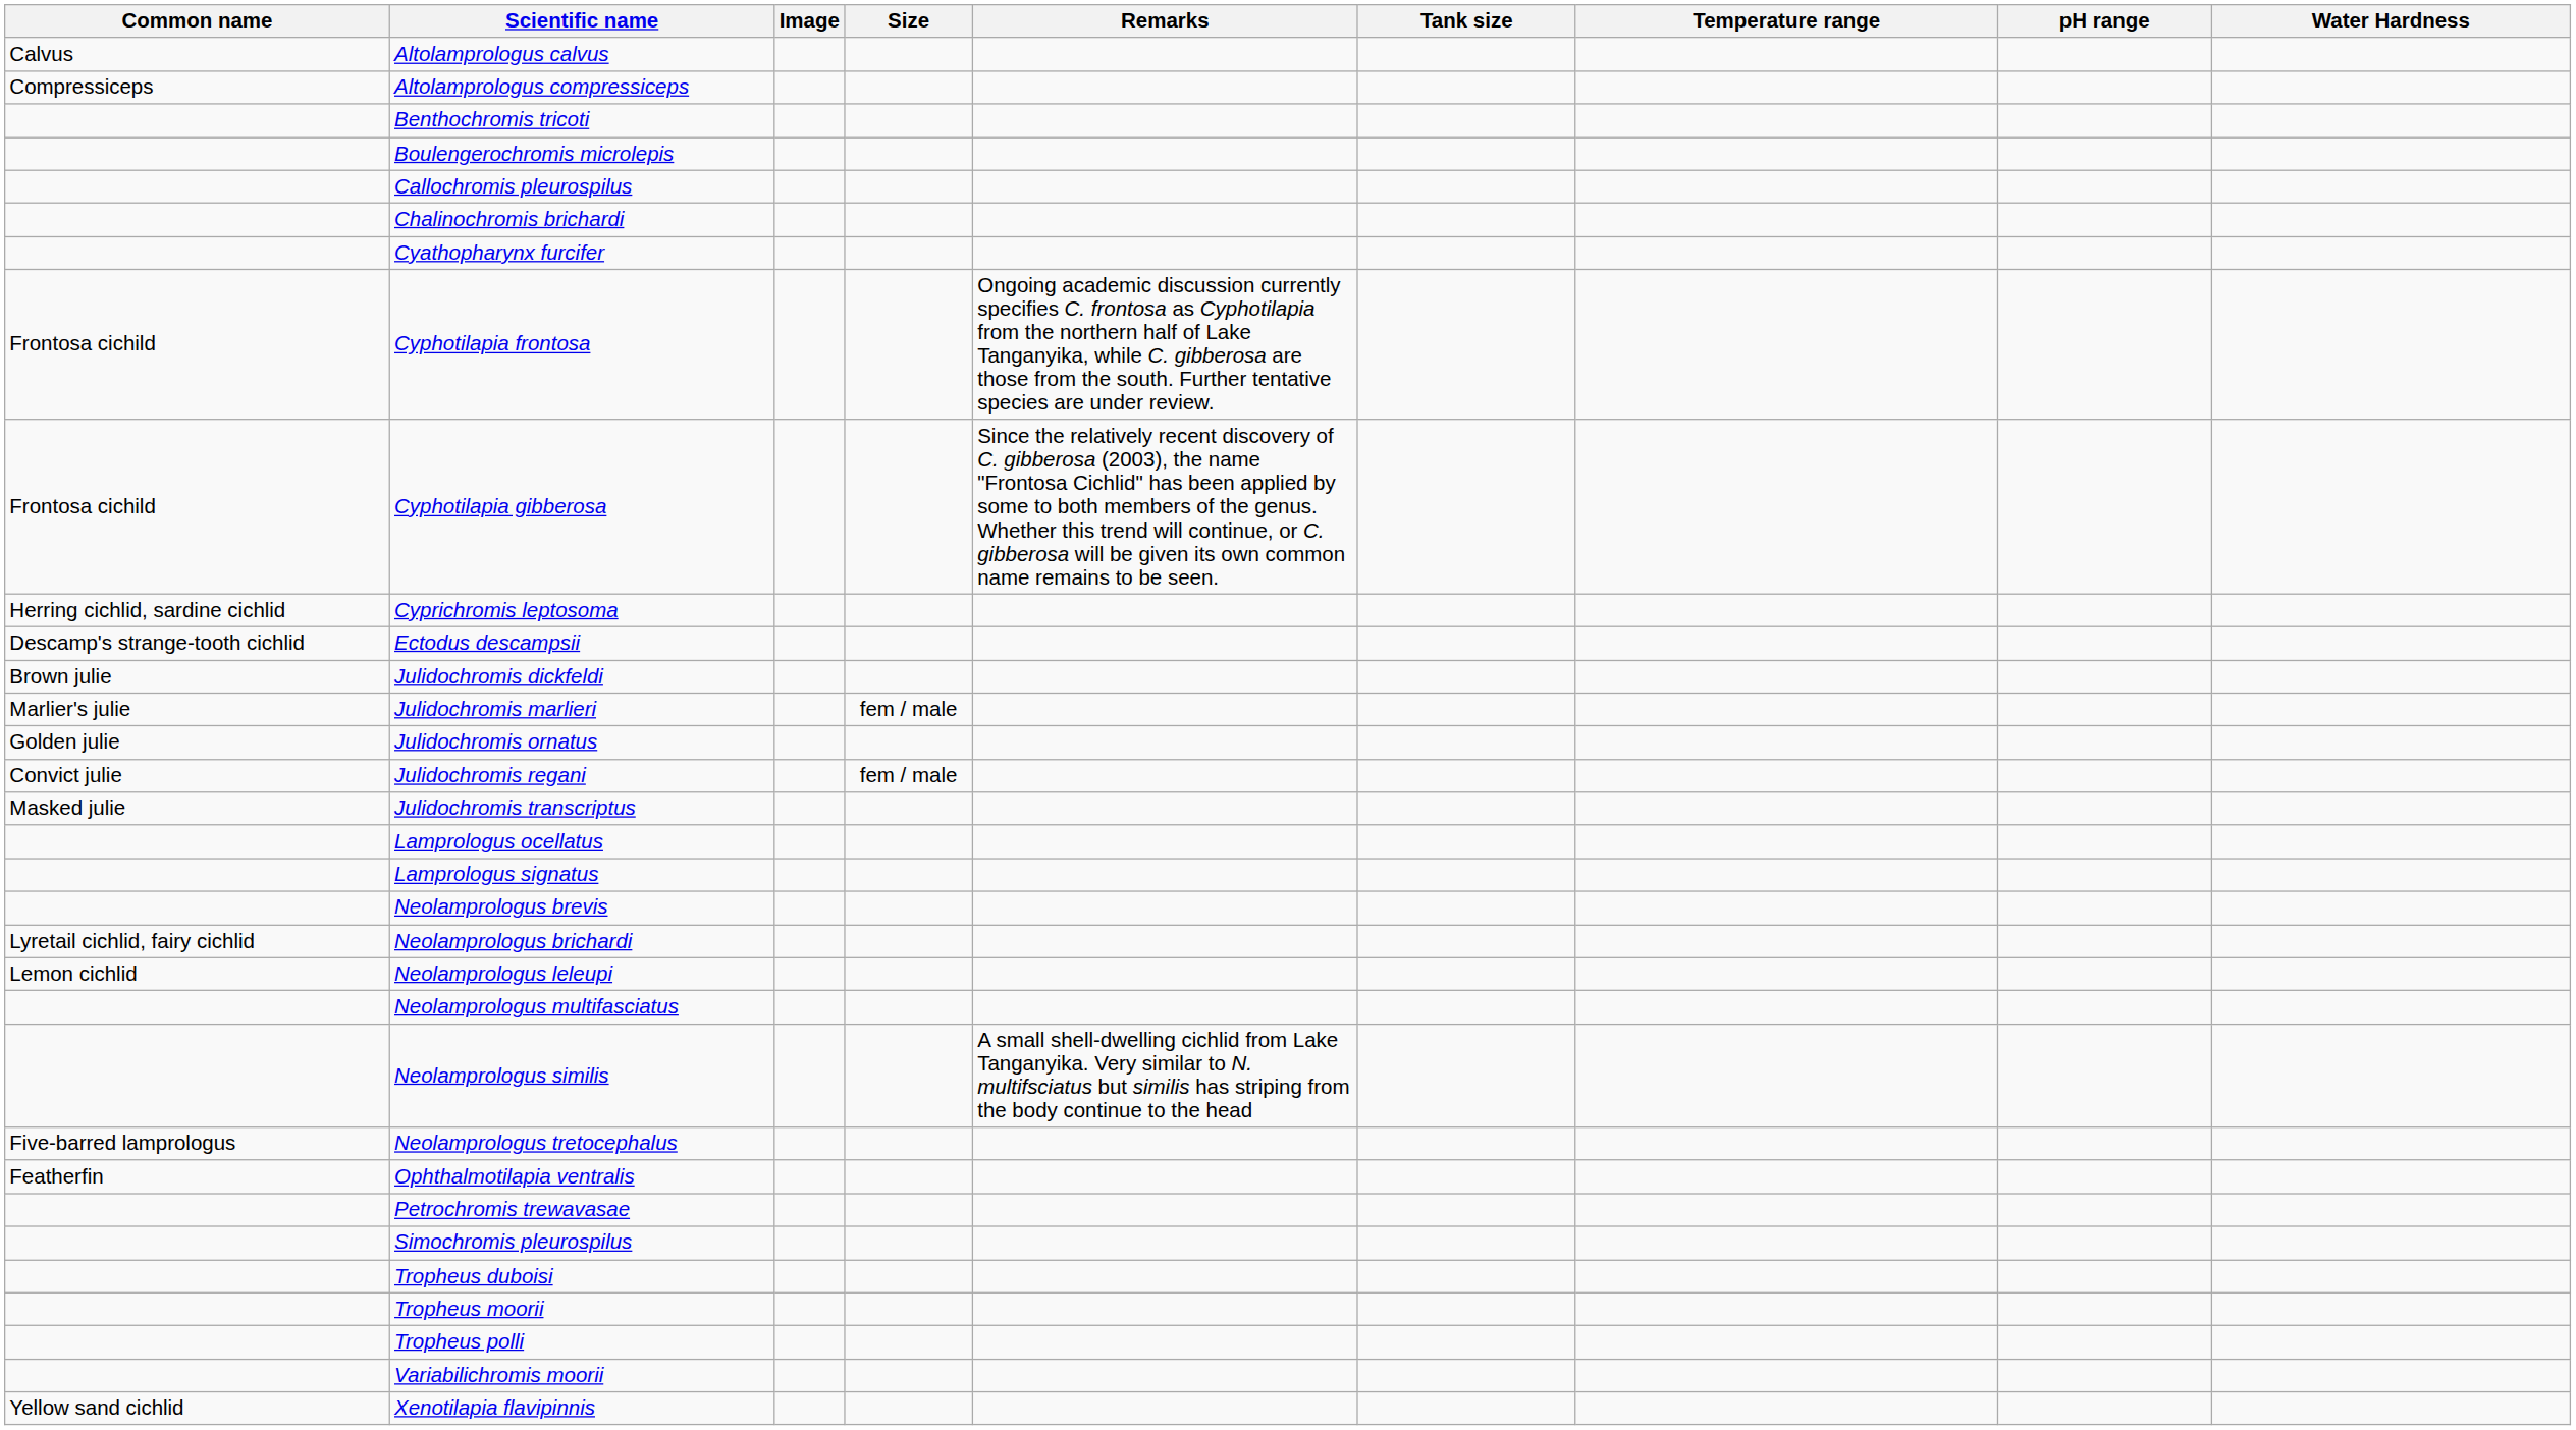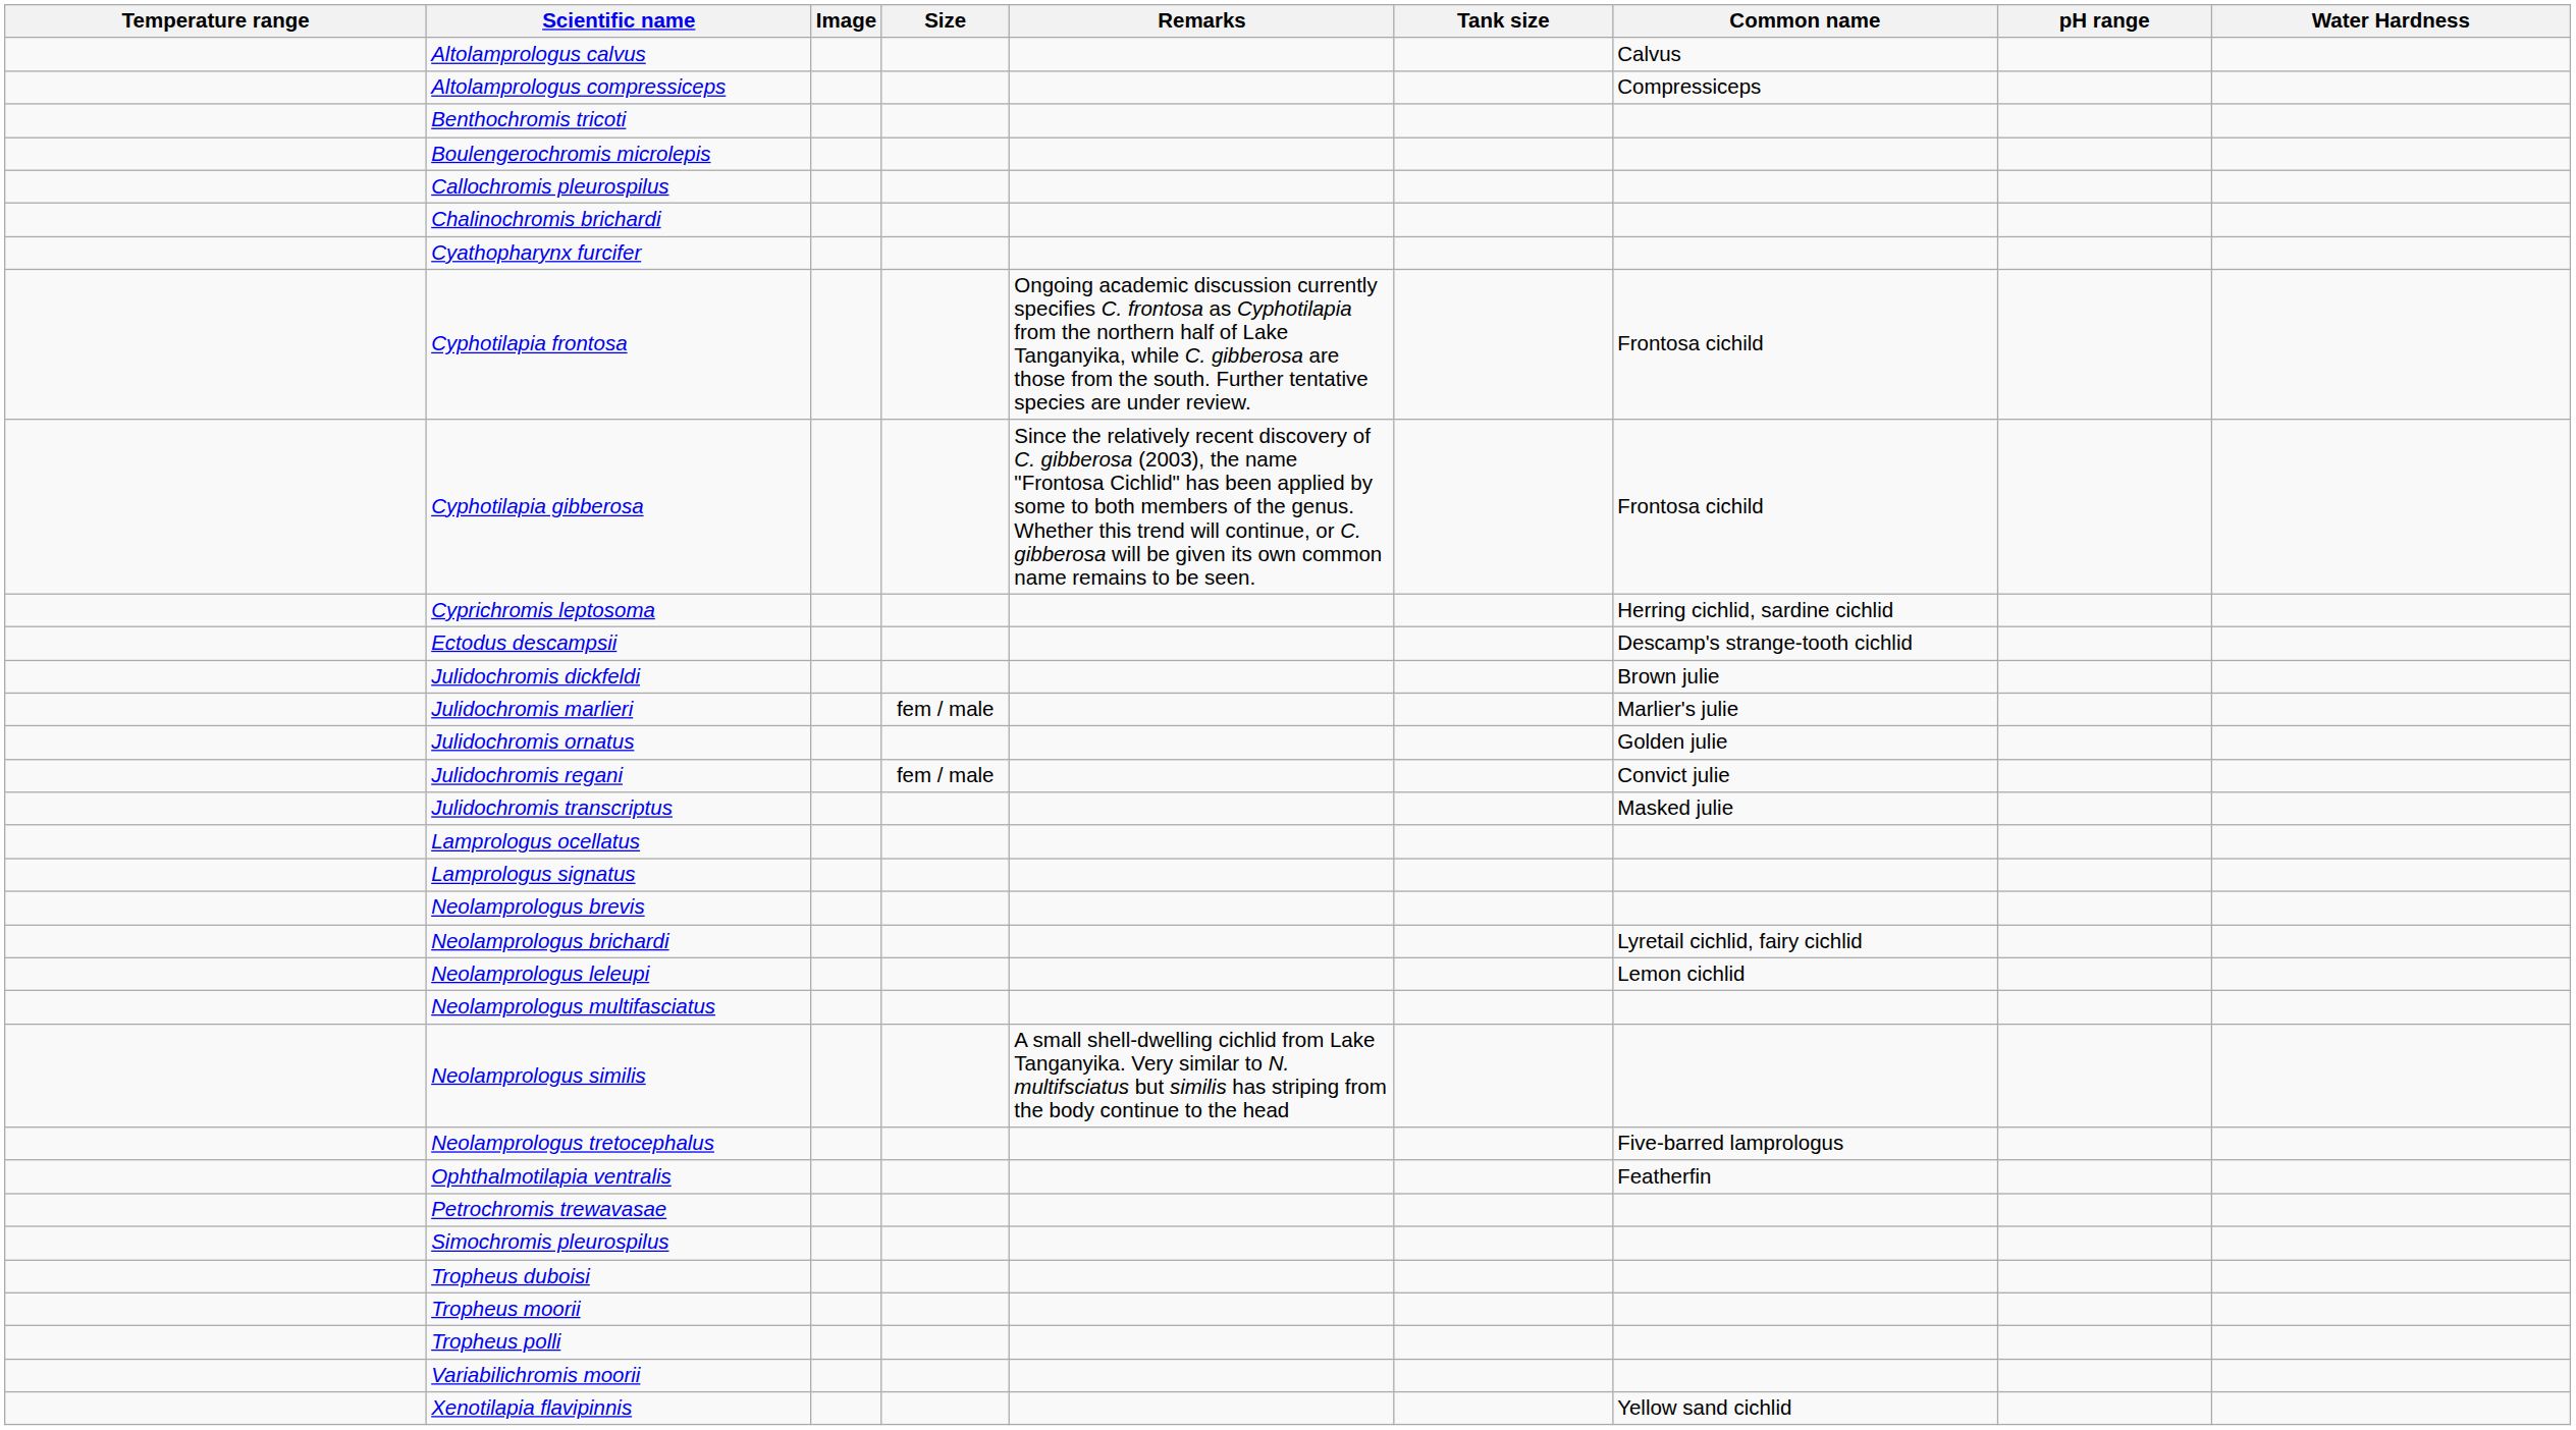 <table class="wikitable sortable">
 <tr>
-<th width="15%">Common name</th>
+<th class="unsortable">Temperature range</th>
 <th width="15%"><a href='#'>Scientific name</a></th>
 <th width="1%">Image</th>
 <th width="5%">Size</th>
 <th width="15%">Remarks</th>
 <th>Tank size</th>
-<th class="unsortable">Temperature range</th>
+<th width="15%">Common name</th>
 <th class="unsortable">pH range</th>
 <th>Water Hardness</th>
 </tr>
 <tr>
-<td>Calvus</td>
+<td></td>
 <td><em><a href='#'>Altolamprologus calvus</a></em></td>
 <td align="center"></td>
 <td align="center"></td>
 <td></td>
 <td></td>
-<td></td>
+<td>Calvus</td>
 <td></td>
 <td></td>
 </tr>
 <tr>
-<td>Compressiceps</td>
+<td></td>
 <td><em><a href='#'>Altolamprologus compressiceps</a></em></td>
 <td align="center"></td>
 <td align="center"></td>
 <td></td>
 <td></td>
-<td></td>
+<td>Compressiceps</td>
 <td></td>
 <td></td>
 </tr>
 <tr>
 <td></td>
 <td><em><a href='#'>Benthochromis tricoti</a></em></td>
 <td align="center"></td>
 <td align="center"></td>
 <td></td>
 <td></td>
 <td></td>
 <td></td>
 <td></td>
 </tr>
 <tr>
 <td></td>
 <td><em><a href='#'>Boulengerochromis microlepis</a></em></td>
 <td></td>
 <td align="center"></td>
 <td></td>
 <td></td>
 <td></td>
 <td></td>
 <td></td>
 </tr>
 <tr>
 <td></td>
 <td><em><a href='#'>Callochromis pleurospilus</a></em></td>
 <td align="center"></td>
 <td align="center"></td>
 <td></td>
 <td></td>
 <td></td>
 <td></td>
 <td></td>
 </tr>
 <tr>
 <td></td>
 <td><em><a href='#'>Chalinochromis brichardi</a></em></td>
 <td align="center"></td>
 <td align="center"></td>
 <td></td>
 <td></td>
 <td></td>
 <td></td>
 <td></td>
 </tr>
 <tr>
 <td></td>
 <td><em><a href='#'>Cyathopharynx furcifer</a></em></td>
 <td align="center"></td>
 <td align="center"></td>
 <td></td>
 <td></td>
 <td></td>
 <td></td>
 <td></td>
 </tr>
 <tr>
-<td>Frontosa cichild</td>
+<td></td>
 <td><em><a href='#'>Cyphotilapia frontosa</a></em></td>
 <td align="center"></td>
 <td align="center"></td>
 <td>Ongoing academic discussion currently specifies <em>C. frontosa</em> as <em>Cyphotilapia</em> from the northern half of Lake Tanganyika, while <em>C. gibberosa</em> are those from the south.  Further tentative species are under review.</td>
 <td></td>
-<td></td>
+<td>Frontosa cichild</td>
 <td></td>
 <td></td>
 </tr>
 <tr>
-<td>Frontosa cichild</td>
+<td></td>
 <td><em><a href='#'>Cyphotilapia gibberosa</a></em></td>
 <td></td>
 <td align="center"></td>
 <td>Since the relatively recent discovery of <em>C. gibberosa</em> (2003), the name "Frontosa Cichlid" has been applied by some to both members of the genus.  Whether this trend will continue, or <em>C. gibberosa</em> will be given its own common name remains to be seen.</td>
 <td></td>
-<td></td>
+<td>Frontosa cichild</td>
 <td></td>
 <td></td>
 </tr>
 <tr>
-<td>Herring cichlid, sardine cichlid</td>
+<td></td>
 <td><em><a href='#'>Cyprichromis leptosoma</a></em></td>
 <td align="center"></td>
 <td align="center"></td>
 <td></td>
 <td></td>
-<td></td>
+<td>Herring cichlid, sardine cichlid</td>
 <td></td>
 <td></td>
 </tr>
 <tr>
-<td>Descamp's strange-tooth cichlid</td>
+<td></td>
 <td><em><a href='#'>Ectodus descampsii</a></em></td>
 <td align="center"></td>
 <td align="center"></td>
 <td></td>
 <td></td>
-<td></td>
+<td>Descamp's strange-tooth cichlid</td>
 <td></td>
 <td></td>
 </tr>
 <tr>
-<td>Brown julie</td>
+<td></td>
 <td><em><a href='#'>Julidochromis dickfeldi</a></em></td>
 <td align="center"></td>
 <td align="center"></td>
 <td></td>
 <td></td>
-<td></td>
+<td>Brown julie</td>
 <td></td>
 <td></td>
 </tr>
 <tr>
-<td>Marlier's julie</td>
+<td></td>
 <td><em><a href='#'>Julidochromis marlieri</a></em></td>
 <td align="center"></td>
 <td align="center"> fem /  male</td>
 <td></td>
 <td></td>
-<td></td>
+<td>Marlier's julie</td>
 <td></td>
 <td></td>
 </tr>
 <tr>
-<td>Golden julie</td>
+<td></td>
 <td><em><a href='#'>Julidochromis ornatus</a></em></td>
 <td align="center"></td>
 <td align="center"></td>
 <td></td>
 <td></td>
-<td></td>
+<td>Golden julie</td>
 <td></td>
 <td></td>
 </tr>
 <tr>
-<td>Convict julie</td>
+<td></td>
 <td><em><a href='#'>Julidochromis regani</a></em></td>
 <td align="center"></td>
 <td align="center"> fem /  male</td>
 <td></td>
 <td></td>
-<td></td>
+<td>Convict julie</td>
 <td></td>
 <td></td>
 </tr>
 <tr>
-<td>Masked julie</td>
+<td></td>
 <td><em><a href='#'>Julidochromis transcriptus</a></em></td>
 <td align="center"></td>
 <td align="center"></td>
 <td></td>
 <td></td>
-<td></td>
+<td>Masked julie</td>
 <td></td>
 <td></td>
 </tr>
 <tr>
 <td></td>
 <td><em><a href='#'>Lamprologus ocellatus</a></em></td>
 <td align="center"></td>
 <td align="center"></td>
 <td></td>
 <td></td>
 <td></td>
 <td></td>
 <td></td>
 </tr>
 <tr>
 <td></td>
 <td><em><a href='#'>Lamprologus signatus</a></em></td>
 <td align="center"></td>
 <td align="center"></td>
 <td></td>
 <td></td>
 <td></td>
 <td></td>
 <td></td>
 </tr>
 <tr>
 <td></td>
 <td><em><a href='#'>Neolamprologus brevis</a></em></td>
 <td align="center"></td>
 <td align="center"></td>
 <td></td>
 <td></td>
 <td></td>
 <td></td>
 <td></td>
 </tr>
 <tr>
-<td>Lyretail cichlid, fairy cichlid</td>
+<td></td>
 <td><em><a href='#'>Neolamprologus brichardi</a></em></td>
 <td align="center"></td>
 <td align="center"></td>
 <td></td>
 <td></td>
-<td></td>
+<td>Lyretail cichlid, fairy cichlid</td>
 <td></td>
 <td></td>
 </tr>
 <tr>
-<td>Lemon cichlid</td>
+<td></td>
 <td><em><a href='#'>Neolamprologus leleupi</a></em></td>
 <td align="center"></td>
 <td align="center"></td>
 <td></td>
 <td></td>
-<td></td>
+<td>Lemon cichlid</td>
 <td></td>
 <td></td>
 </tr>
 <tr>
 <td></td>
 <td><em><a href='#'>Neolamprologus multifasciatus</a></em></td>
 <td align="center"></td>
 <td align="center"></td>
 <td></td>
 <td></td>
 <td></td>
 <td></td>
 <td></td>
 </tr>
 <tr>
 <td></td>
 <td><em><a href='#'>Neolamprologus similis</a></em></td>
 <td align="center"></td>
 <td align="center"></td>
 <td>A small shell-dwelling cichlid from Lake Tanganyika. Very similar to <em>N. multifsciatus</em> but <em>similis</em> has striping from the body continue to the head</td>
 <td></td>
 <td></td>
 <td></td>
 <td></td>
 </tr>
 <tr>
-<td>Five-barred lamprologus</td>
+<td></td>
 <td><em><a href='#'>Neolamprologus tretocephalus</a></em></td>
 <td align="center"></td>
 <td align="center"></td>
 <td></td>
 <td></td>
-<td></td>
+<td>Five-barred lamprologus</td>
 <td></td>
 <td></td>
 </tr>
 <tr>
-<td>Featherfin</td>
+<td></td>
 <td><em><a href='#'>Ophthalmotilapia ventralis</a></em></td>
 <td></td>
 <td align="center"></td>
 <td></td>
 <td></td>
-<td></td>
+<td>Featherfin</td>
 <td></td>
 <td></td>
 </tr>
 <tr>
 <td></td>
 <td><em><a href='#'>Petrochromis trewavasae</a></em></td>
 <td></td>
 <td align="center"></td>
 <td></td>
 <td></td>
 <td></td>
 <td></td>
 <td></td>
 </tr>
 <tr>
 <td></td>
 <td><em><a href='#'>Simochromis pleurospilus</a></em></td>
 <td></td>
 <td align="center"></td>
 <td></td>
 <td></td>
 <td></td>
 <td></td>
 <td></td>
 </tr>
 <tr>
 <td></td>
 <td><em><a href='#'>Tropheus duboisi</a></em></td>
 <td align="center"></td>
 <td align="center"></td>
 <td></td>
 <td></td>
 <td></td>
 <td></td>
 <td></td>
 </tr>
 <tr>
 <td></td>
 <td><em><a href='#'>Tropheus moorii</a></em></td>
 <td align="center"></td>
 <td align="center"></td>
 <td></td>
 <td></td>
 <td></td>
 <td></td>
 <td></td>
 </tr>
 <tr>
 <td></td>
 <td><em><a href='#'>Tropheus polli</a></em></td>
 <td align="center"></td>
 <td align="center"></td>
 <td></td>
 <td></td>
 <td></td>
 <td></td>
 <td></td>
 </tr>
 <tr>
 <td></td>
 <td><em><a href='#'>Variabilichromis moorii</a></em></td>
 <td align="center"></td>
 <td align="center"></td>
 <td></td>
 <td></td>
 <td></td>
 <td></td>
 <td></td>
 </tr>
 <tr>
-<td>Yellow sand cichlid</td>
+<td></td>
 <td><em><a href='#'>Xenotilapia flavipinnis</a></em></td>
 <td align="center"></td>
 <td align="center"></td>
 <td></td>
 <td></td>
-<td></td>
+<td>Yellow sand cichlid</td>
 <td></td>
 <td></td>
 </tr>
 </table>
